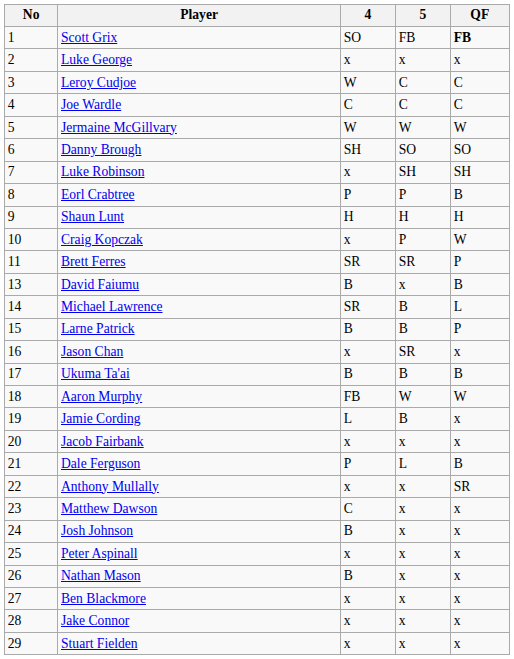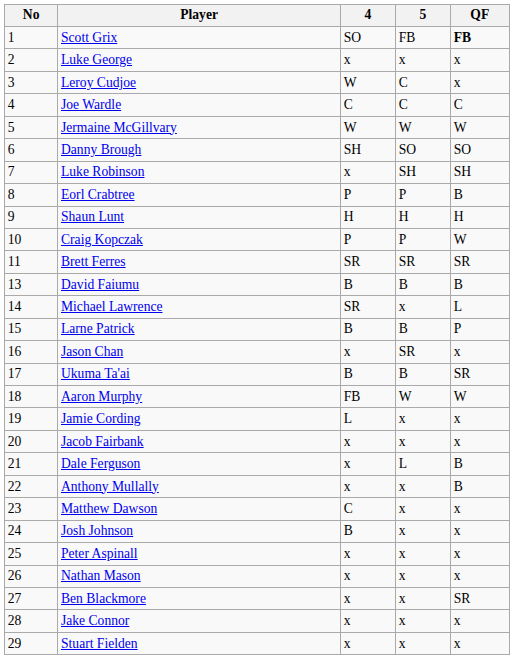 <table class="wikitable" style="font-size:85%;" width="40%">
 <tr>
 <th>No</th>
 <th>Player</th>
 <th>4</th>
 <th>5</th>
 <th>QF</th>
 </tr>
 <tr>
 <td>1</td>
 <td><a href='#'>Scott Grix</a></td>
 <td>SO</td>
 <td>FB</td>
 <td><strong>FB</strong></td>
 </tr>
 <tr>
 <td>2</td>
 <td><a href='#'>Luke George</a></td>
 <td>x</td>
 <td>x</td>
 <td>x</td>
 </tr>
 <tr>
 <td>3</td>
 <td><a href='#'>Leroy Cudjoe</a></td>
 <td>W</td>
 <td>C</td>
-<td>C</td>
+<td>x</td>
 </tr>
 <tr>
 <td>4</td>
 <td><a href='#'>Joe Wardle</a></td>
 <td>C</td>
 <td>C</td>
 <td>C</td>
 </tr>
 <tr>
 <td>5</td>
 <td><a href='#'>Jermaine McGillvary</a></td>
 <td>W</td>
 <td>W</td>
 <td>W</td>
 </tr>
 <tr>
 <td>6</td>
 <td><a href='#'>Danny Brough</a></td>
 <td>SH</td>
 <td>SO</td>
 <td>SO</td>
 </tr>
 <tr>
 <td>7</td>
 <td><a href='#'>Luke Robinson</a></td>
 <td>x</td>
 <td>SH</td>
 <td>SH</td>
 </tr>
 <tr>
 <td>8</td>
 <td><a href='#'>Eorl Crabtree</a></td>
 <td>P</td>
 <td>P</td>
 <td>B</td>
 </tr>
 <tr>
 <td>9</td>
 <td><a href='#'>Shaun Lunt</a></td>
 <td>H</td>
 <td>H</td>
 <td>H</td>
 </tr>
 <tr>
 <td>10</td>
 <td><a href='#'>Craig Kopczak</a></td>
-<td>x</td>
+<td>P</td>
 <td>P</td>
 <td>W</td>
 </tr>
 <tr>
 <td>11</td>
 <td><a href='#'>Brett Ferres</a></td>
 <td>SR</td>
 <td>SR</td>
-<td>P</td>
+<td>SR</td>
 </tr>
 <tr>
 <td>13</td>
 <td><a href='#'>David Faiumu</a></td>
 <td>B</td>
-<td>x</td>
+<td>B</td>
 <td>B</td>
 </tr>
 <tr>
 <td>14</td>
 <td><a href='#'>Michael Lawrence</a></td>
 <td>SR</td>
-<td>B</td>
+<td>x</td>
 <td>L</td>
 </tr>
 <tr>
 <td>15</td>
 <td><a href='#'>Larne Patrick</a></td>
 <td>B</td>
 <td>B</td>
 <td>P</td>
 </tr>
 <tr>
 <td>16</td>
 <td><a href='#'>Jason Chan</a></td>
 <td>x</td>
 <td>SR</td>
 <td>x</td>
 </tr>
 <tr>
 <td>17</td>
 <td><a href='#'>Ukuma Ta'ai</a></td>
 <td>B</td>
 <td>B</td>
-<td>B</td>
+<td>SR</td>
 </tr>
 <tr>
 <td>18</td>
 <td><a href='#'>Aaron Murphy</a></td>
 <td>FB</td>
 <td>W</td>
 <td>W</td>
 </tr>
 <tr>
 <td>19</td>
 <td><a href='#'>Jamie Cording</a></td>
 <td>L</td>
-<td>B</td>
+<td>x</td>
 <td>x</td>
 </tr>
 <tr>
 <td>20</td>
 <td><a href='#'>Jacob Fairbank</a></td>
 <td>x</td>
 <td>x</td>
 <td>x</td>
 </tr>
 <tr>
 <td>21</td>
 <td><a href='#'>Dale Ferguson</a></td>
-<td>P</td>
+<td>x</td>
 <td>L</td>
 <td>B</td>
 </tr>
 <tr>
 <td>22</td>
 <td><a href='#'>Anthony Mullally</a></td>
 <td>x</td>
 <td>x</td>
-<td>SR</td>
+<td>B</td>
 </tr>
 <tr>
 <td>23</td>
 <td><a href='#'>Matthew Dawson</a></td>
 <td>C</td>
 <td>x</td>
 <td>x</td>
 </tr>
 <tr>
 <td>24</td>
 <td><a href='#'>Josh Johnson</a></td>
 <td>B</td>
 <td>x</td>
 <td>x</td>
 </tr>
 <tr>
 <td>25</td>
 <td><a href='#'>Peter Aspinall</a></td>
 <td>x</td>
 <td>x</td>
 <td>x</td>
 </tr>
 <tr>
 <td>26</td>
 <td><a href='#'>Nathan Mason</a></td>
-<td>B</td>
+<td>x</td>
 <td>x</td>
 <td>x</td>
 </tr>
 <tr>
 <td>27</td>
 <td><a href='#'>Ben Blackmore</a></td>
 <td>x</td>
 <td>x</td>
-<td>x</td>
+<td>SR</td>
 </tr>
 <tr>
 <td>28</td>
 <td><a href='#'>Jake Connor</a></td>
 <td>x</td>
 <td>x</td>
 <td>x</td>
 </tr>
 <tr>
 <td>29</td>
 <td><a href='#'>Stuart Fielden</a></td>
 <td>x</td>
 <td>x</td>
 <td>x</td>
 </tr>
 <tr>
 </tr>
 </table>
